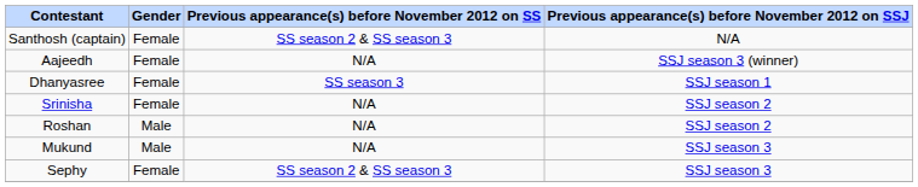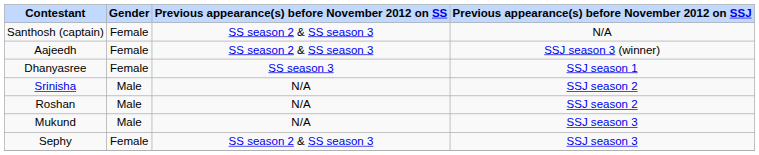 <table class="wikitable sortable" style="text-align: center; width: auto;">
 <tr style="background:#C1D8FF;">
 <th style="background-color:#C1D8FF;">Contestant</th>
 <th style="background-color:#C1D8FF;">Gender</th>
 <th style="background-color:#C1D8FF;">Previous appearance(s) before November 2012 on <a href='#'>SS</a></th>
 <th style="background-color:#C1D8FF;">Previous appearance(s) before November 2012 on <a href='#'>SSJ</a></th>
 </tr>
 <tr>
 <td>Santhosh (captain)</td>
 <td>Female</td>
 <td><a href='#'>SS season 2</a> & <a href='#'>SS season 3</a></td>
 <td>N/A</td>
 </tr>
 <tr>
 <td>Aajeedh</td>
 <td>Female</td>
-<td>N/A</td>
+<td><a href='#'>SS season 2</a> & <a href='#'>SS season 3</a></td>
 <td><a href='#'>SSJ season 3</a> (winner)</td>
 </tr>
 <tr>
 <td>Dhanyasree</td>
 <td>Female</td>
 <td><a href='#'>SS season 3</a></td>
 <td><a href='#'>SSJ season 1</a></td>
 </tr>
 <tr>
 <td><a href='#'>Srinisha</a></td>
-<td>Female</td>
+<td>Male</td>
 <td>N/A</td>
 <td><a href='#'>SSJ season 2</a></td>
 </tr>
 <tr>
 <td>Roshan</td>
 <td>Male</td>
 <td>N/A</td>
 <td><a href='#'>SSJ season 2</a></td>
 </tr>
 <tr>
 <td>Mukund</td>
 <td>Male</td>
 <td>N/A</td>
 <td><a href='#'>SSJ season 3</a></td>
 </tr>
 <tr>
 <td>Sephy</td>
 <td>Female</td>
 <td><a href='#'>SS season 2</a> & <a href='#'>SS season 3</a></td>
 <td><a href='#'>SSJ season 3</a></td>
 </tr>
 <tr>
 </tr>
 </table>
